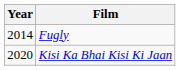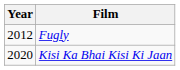 <table class="wikitable">
 <tr>
 <th>Year</th>
 <th>Film</th>
 </tr>
 <tr>
-<td>2014</td>
+<td>2012</td>
 <td><a href='#'><em>Fugly</em></a></td>
 </tr>
 <tr>
 <td>2020</td>
 <td><em><a href='#'>Kisi Ka Bhai Kisi Ki Jaan</a></em></td>
 </tr>
 </table>
